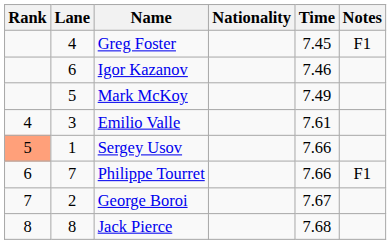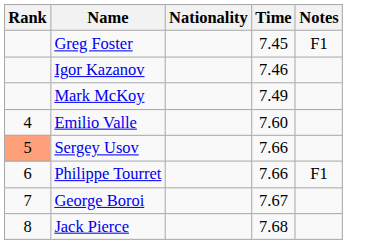 <table class="wikitable sortable" style="text-align:center">
 <tr>
 <th>Rank</th>
-<th>Lane</th>
 <th>Name</th>
 <th>Nationality</th>
 <th>Time</th>
 <th>Notes</th>
 </tr>
 <tr>
 <td></td>
-<td>4</td>
 <td align="left"><a href='#'>Greg Foster</a></td>
 <td align=left></td>
 <td>7.45</td>
 <td>F1</td>
 </tr>
 <tr>
 <td></td>
-<td>6</td>
 <td align="left"><a href='#'>Igor Kazanov</a></td>
 <td align=left></td>
 <td>7.46</td>
 <td></td>
 </tr>
 <tr>
 <td></td>
-<td>5</td>
 <td align="left"><a href='#'>Mark McKoy</a></td>
 <td align=left></td>
 <td>7.49</td>
 <td></td>
 </tr>
 <tr>
 <td>4</td>
-<td>3</td>
 <td align="left"><a href='#'>Emilio Valle</a></td>
 <td align=left></td>
-<td>7.61</td>
+<td>7.60</td>
 <td></td>
 </tr>
 <tr>
 <td style="background: lightsalmon;">5</td>
-<td>1</td>
 <td align="left"><a href='#'>Sergey Usov</a></td>
 <td align=left></td>
 <td>7.66</td>
 <td></td>
 </tr>
 <tr>
 <td>6</td>
-<td>7</td>
 <td align="left"><a href='#'>Philippe Tourret</a></td>
 <td align=left></td>
 <td>7.66</td>
 <td>F1</td>
 </tr>
 <tr>
 <td>7</td>
-<td>2</td>
 <td align="left"><a href='#'>George Boroi</a></td>
 <td align=left></td>
 <td>7.67</td>
 <td></td>
 </tr>
 <tr>
 <td>8</td>
-<td>8</td>
 <td align="left"><a href='#'>Jack Pierce</a></td>
 <td align=left></td>
 <td>7.68</td>
 <td></td>
 </tr>
 </table>
